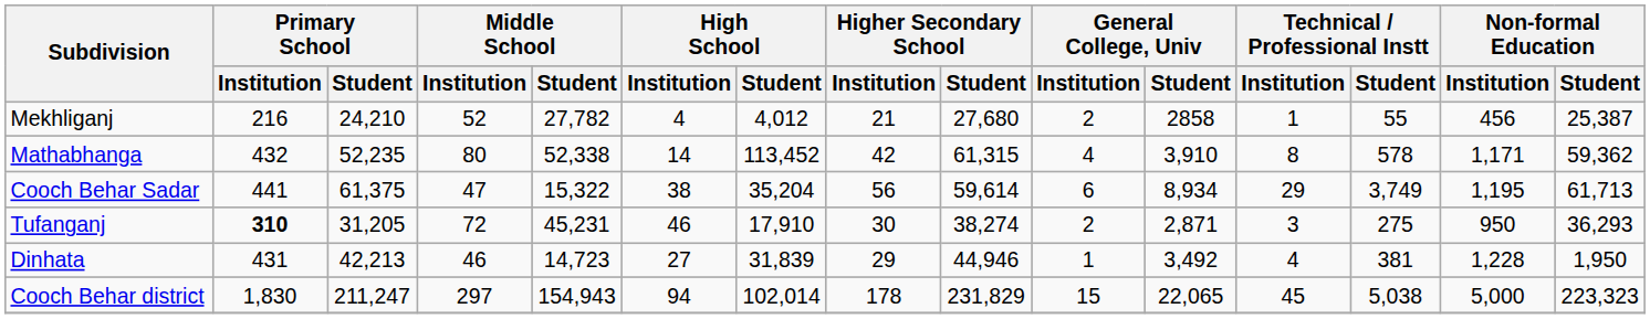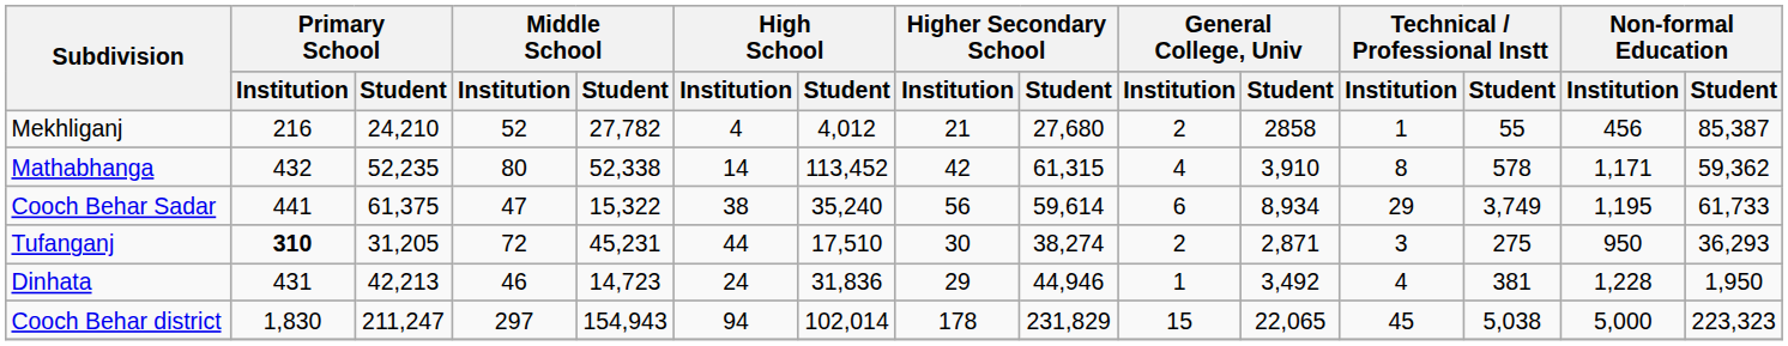 <table class="wikitable" style="text-align:center;font-size: 9pt">
 <tr>
 <th width="110" rowspan="2">Subdivision</th>
 <th colspan="2">Primary<br>School</th>
 <th colspan="2">Middle<br>School</th>
 <th colspan="2">High<br>School</th>
 <th colspan="2">Higher Secondary<br>School</th>
 <th colspan="2">General<br>College, Univ</th>
 <th colspan="2">Technical /<br>Professional Instt</th>
 <th colspan="2">Non-formal<br>Education</th>
 </tr>
 <tr>
 <th width="30">Institution</th>
 <th width="30">Student</th>
 <th width="30">Institution</th>
 <th width="30">Student</th>
 <th width="30">Institution</th>
 <th width="30">Student</th>
 <th width="30">Institution</th>
 <th width="30">Student</th>
 <th width="30">Institution</th>
 <th width="30">Student</th>
 <th width="30">Institution</th>
 <th width="30">Student</th>
 <th width="30">Institution</th>
 <th width="30">Student<br></th>
 </tr>
 <tr>
 <td align=left>Mekhliganj</td>
 <td align="center">216</td>
 <td align="center">24,210</td>
 <td align="center">52</td>
 <td align="center">27,782</td>
 <td align="center">4</td>
 <td align="center">4,012</td>
 <td align="center">21</td>
 <td align="center">27,680</td>
 <td align="center">2</td>
 <td align="center">2858</td>
 <td align="center">1</td>
 <td align="center">55</td>
 <td align="center">456</td>
-<td align="center">25,387</td>
+<td align="center">85,387</td>
 </tr>
 <tr>
 <td align=left><a href='#'>Mathabhanga</a></td>
 <td align="center">432</td>
 <td align="center">52,235</td>
 <td align="center">80</td>
 <td align="center">52,338</td>
 <td align="center">14</td>
 <td align="center">113,452</td>
 <td align="center">42</td>
 <td align="center">61,315</td>
 <td align="center">4</td>
 <td align="center">3,910</td>
 <td align="center">8</td>
 <td align="center">578</td>
 <td align="center">1,171</td>
 <td align="center">59,362</td>
 </tr>
 <tr>
 <td align=left><a href='#'>Cooch Behar Sadar</a></td>
 <td align="center">441</td>
 <td align="center">61,375</td>
 <td align="center">47</td>
 <td align="center">15,322</td>
 <td align="center">38</td>
-<td align="center">35,204</td>
+<td align="center">35,240</td>
 <td align="center">56</td>
 <td align="center">59,614</td>
 <td align="center">6</td>
 <td align="center">8,934</td>
 <td align="center">29</td>
 <td align="center">3,749</td>
 <td align="center">1,195</td>
-<td align="center">61,713</td>
+<td align="center">61,733</td>
 </tr>
 <tr>
 <td align=left><a href='#'>Tufanganj</a></td>
 <td align="center"><strong>310</strong></td>
 <td align="center">31,205</td>
 <td align="center">72</td>
 <td align="center">45,231</td>
-<td align="center">46</td>
-<td align="center">17,910</td>
+<td align="center">44</td>
+<td align="center">17,510</td>
 <td align="center">30</td>
 <td align="center">38,274</td>
 <td align="center">2</td>
 <td align="center">2,871</td>
 <td align="center">3</td>
 <td align="center">275</td>
 <td align="center">950</td>
 <td align="center">36,293</td>
 </tr>
 <tr>
 <td align=left><a href='#'>Dinhata</a></td>
 <td align="center">431</td>
 <td align="center">42,213</td>
 <td align="center">46</td>
 <td align="center">14,723</td>
-<td align="center">27</td>
-<td align="center">31,839</td>
+<td align="center">24</td>
+<td align="center">31,836</td>
 <td align="center">29</td>
 <td align="center">44,946</td>
 <td align="center">1</td>
 <td align="center">3,492</td>
 <td align="center">4</td>
 <td align="center">381</td>
 <td align="center">1,228</td>
 <td align="center">1,950</td>
 </tr>
 <tr>
 <td align=left><a href='#'>Cooch Behar district</a></td>
 <td align="center">1,830</td>
 <td align="center">211,247</td>
 <td align="center">297</td>
 <td align="center">154,943</td>
 <td align="center">94</td>
 <td align="center">102,014</td>
 <td align="center">178</td>
 <td align="center">231,829</td>
 <td align="center">15</td>
 <td align="center">22,065</td>
 <td align="center">45</td>
 <td align="center">5,038</td>
 <td align="center">5,000</td>
 <td align="center">223,323</td>
 </tr>
 <tr>
 </tr>
 </table>
